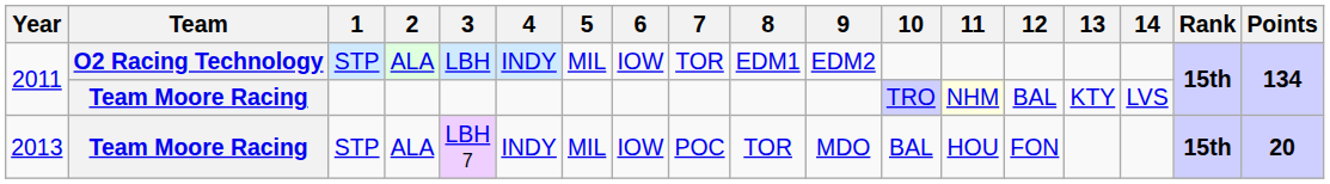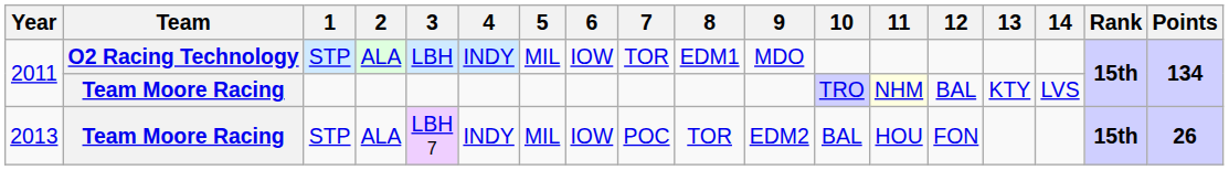 <table class="wikitable" style="text-align:center; font-size:90%">
 <tr>
 <th>Year</th>
 <th>Team</th>
 <th>1</th>
 <th>2</th>
 <th>3</th>
 <th>4</th>
 <th>5</th>
 <th>6</th>
 <th>7</th>
 <th>8</th>
 <th>9</th>
 <th>10</th>
 <th>11</th>
 <th>12</th>
 <th>13</th>
 <th>14</th>
 <th>Rank</th>
 <th>Points</th>
 </tr>
 <tr>
 <td rowspan=2><a href='#'>2011</a></td>
 <th><a href='#'>O2 Racing Technology</a></th>
 <td style="background:#CFEAFF;"><a href='#'>STP</a><br></td>
 <td style="background:#DFFFDF;"><a href='#'>ALA</a><br></td>
 <td style="background:#CFEAFF;"><a href='#'>LBH</a><br></td>
 <td style="background:#CFEAFF;"><a href='#'>INDY</a><br></td>
 <td><a href='#'>MIL</a></td>
 <td><a href='#'>IOW</a></td>
 <td><a href='#'>TOR</a></td>
 <td><a href='#'>EDM1</a></td>
-<td><a href='#'>EDM2</a></td>
+<td><a href='#'>MDO</a></td>
 <td></td>
 <td></td>
 <td></td>
 <td></td>
 <td></td>
 <td rowspan=2  style="background:#CFCFFF;"><strong>15th</strong></td>
 <td rowspan=2  style="background:#CFCFFF;"><strong>134</strong></td>
 </tr>
 <tr>
 <th><a href='#'>Team Moore Racing</a></th>
 <td></td>
 <td></td>
 <td></td>
 <td></td>
 <td></td>
 <td></td>
 <td></td>
 <td></td>
 <td></td>
 <td style="background:#CFCFFF;"><a href='#'>TRO</a><br></td>
 <td style="background: lightyellow;"><a href='#'>NHM</a></td>
 <td><a href='#'>BAL</a></td>
 <td><a href='#'>KTY</a></td>
 <td><a href='#'>LVS</a></td>
 </tr>
 <tr>
 <td><a href='#'>2013</a></td>
 <th><a href='#'>Team Moore Racing</a></th>
 <td><a href='#'>STP</a></td>
 <td><a href='#'>ALA</a></td>
 <td style="background:#EFCFFF;"><a href='#'>LBH</a><br><small>7</small></td>
 <td><a href='#'>INDY</a></td>
 <td><a href='#'>MIL</a></td>
 <td><a href='#'>IOW</a></td>
 <td><a href='#'>POC</a></td>
 <td><a href='#'>TOR</a></td>
-<td><a href='#'>MDO</a></td>
+<td><a href='#'>EDM2</a></td>
 <td><a href='#'>BAL</a></td>
 <td><a href='#'>HOU</a></td>
 <td><a href='#'>FON</a></td>
 <td></td>
 <td></td>
 <td style="background:#CFCFFF;"><strong>15th</strong></td>
-<td style="background:#CFCFFF;"><strong>20</strong></td>
+<td style="background:#CFCFFF;"><strong>26</strong></td>
 </tr>
 </table>
